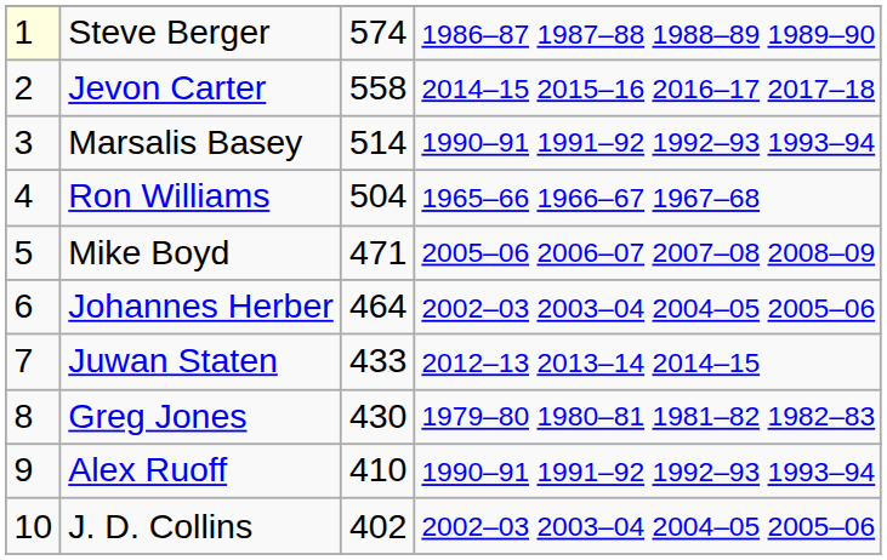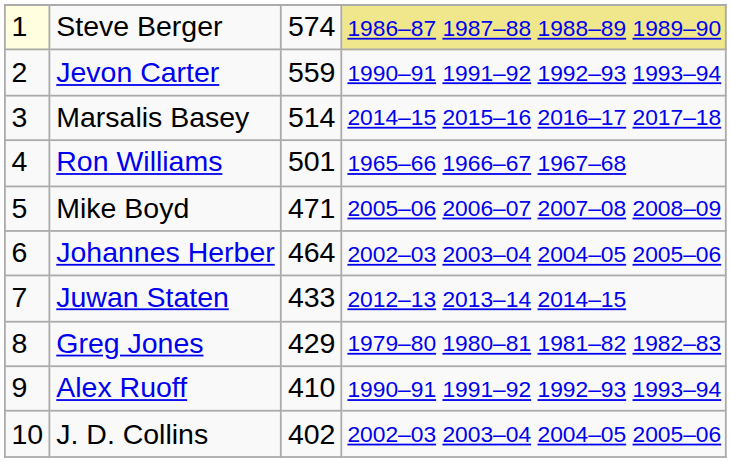 <table class="wikitable">
 <tr>
 </tr>
 <tr>
 <td style="background: lightyellow;">1</td>
 <td>Steve Berger</td>
 <td>574</td>
-<td style="font-size:80%;"><a href='#'>1986–87</a> <a href='#'>1987–88</a> <a href='#'>1988–89</a> <a href='#'>1989–90</a></td>
+<td style="background: khaki; font-size:80%;"><a href='#'>1986–87</a> <a href='#'>1987–88</a> <a href='#'>1988–89</a> <a href='#'>1989–90</a></td>
 </tr>
 <tr>
 <td>2</td>
 <td><a href='#'>Jevon Carter</a></td>
-<td>558</td>
-<td style="font-size:80%;"><a href='#'>2014–15</a> <a href='#'>2015–16</a> <a href='#'>2016–17</a> <a href='#'>2017–18</a></td>
+<td>559</td>
+<td style="font-size:80%;"><a href='#'>1990–91</a> <a href='#'>1991–92</a> <a href='#'>1992–93</a> <a href='#'>1993–94</a></td>
 </tr>
 <tr>
 <td>3</td>
 <td>Marsalis Basey</td>
 <td>514</td>
-<td style="font-size:80%;"><a href='#'>1990–91</a> <a href='#'>1991–92</a> <a href='#'>1992–93</a> <a href='#'>1993–94</a></td>
+<td style="font-size:80%;"><a href='#'>2014–15</a> <a href='#'>2015–16</a> <a href='#'>2016–17</a> <a href='#'>2017–18</a></td>
 </tr>
 <tr>
 <td>4</td>
 <td><a href='#'>Ron Williams</a></td>
-<td>504</td>
+<td>501</td>
 <td style="font-size:80%;"><a href='#'>1965–66</a> <a href='#'>1966–67</a> <a href='#'>1967–68</a></td>
 </tr>
 <tr>
 <td>5</td>
 <td>Mike Boyd</td>
 <td>471</td>
 <td style="font-size:80%;"><a href='#'>2005–06</a> <a href='#'>2006–07</a> <a href='#'>2007–08</a> <a href='#'>2008–09</a></td>
 </tr>
 <tr>
 <td>6</td>
 <td><a href='#'>Johannes Herber</a></td>
 <td>464</td>
 <td style="font-size:80%;"><a href='#'>2002–03</a> <a href='#'>2003–04</a> <a href='#'>2004–05</a> <a href='#'>2005–06</a></td>
 </tr>
 <tr>
 <td>7</td>
 <td><a href='#'>Juwan Staten</a></td>
 <td>433</td>
 <td style="font-size:80%;"><a href='#'>2012–13</a> <a href='#'>2013–14</a> <a href='#'>2014–15</a></td>
 </tr>
 <tr>
 <td>8</td>
 <td><a href='#'>Greg Jones</a></td>
-<td>430</td>
+<td>429</td>
 <td style="font-size:80%;"><a href='#'>1979–80</a> <a href='#'>1980–81</a> <a href='#'>1981–82</a> <a href='#'>1982–83</a></td>
 </tr>
 <tr>
 <td>9</td>
 <td><a href='#'>Alex Ruoff</a></td>
 <td>410</td>
 <td style="font-size:80%;"><a href='#'>1990–91</a> <a href='#'>1991–92</a> <a href='#'>1992–93</a> <a href='#'>1993–94</a></td>
 </tr>
 <tr>
 <td>10</td>
 <td>J. D. Collins</td>
 <td>402</td>
 <td style="font-size:80%;"><a href='#'>2002–03</a> <a href='#'>2003–04</a> <a href='#'>2004–05</a> <a href='#'>2005–06</a></td>
 </tr>
 </table>
